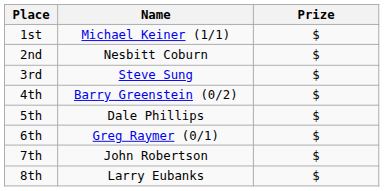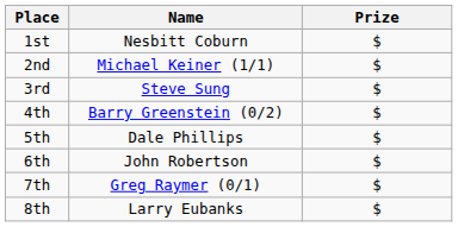 <table class="wikitable" style="text-align:center">
 <tr>
 <th width="50">Place</th>
 <th width="200">Name</th>
 <th width="125">Prize</th>
 </tr>
 <tr>
 <td>1st</td>
-<td><a href='#'>Michael Keiner</a> (1/1)</td>
+<td>Nesbitt Coburn</td>
 <td>$</td>
 </tr>
 <tr>
 <td>2nd</td>
-<td>Nesbitt Coburn</td>
+<td><a href='#'>Michael Keiner</a> (1/1)</td>
 <td>$</td>
 </tr>
 <tr>
 <td>3rd</td>
 <td><a href='#'>Steve Sung</a></td>
 <td>$</td>
 </tr>
 <tr>
 <td>4th</td>
 <td><a href='#'>Barry Greenstein</a> (0/2)</td>
 <td>$</td>
 </tr>
 <tr>
 <td>5th</td>
 <td>Dale Phillips</td>
 <td>$</td>
 </tr>
 <tr>
 <td>6th</td>
-<td><a href='#'>Greg Raymer</a> (0/1)</td>
+<td>John Robertson</td>
 <td>$</td>
 </tr>
 <tr>
 <td>7th</td>
-<td>John Robertson</td>
+<td><a href='#'>Greg Raymer</a> (0/1)</td>
 <td>$</td>
 </tr>
 <tr>
 <td>8th</td>
 <td>Larry Eubanks</td>
 <td>$</td>
 </tr>
 </table>
